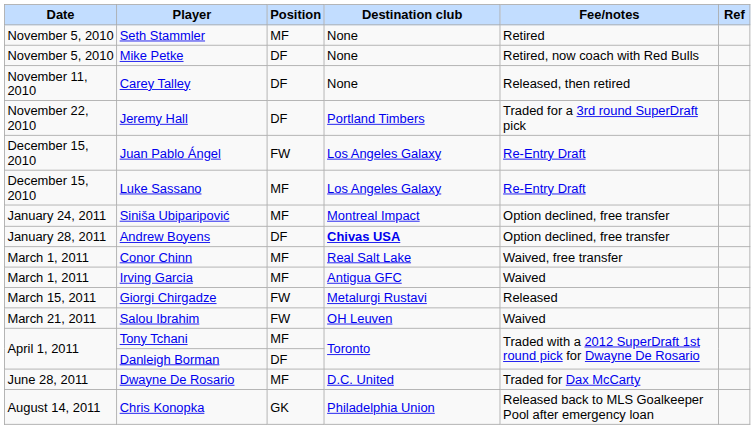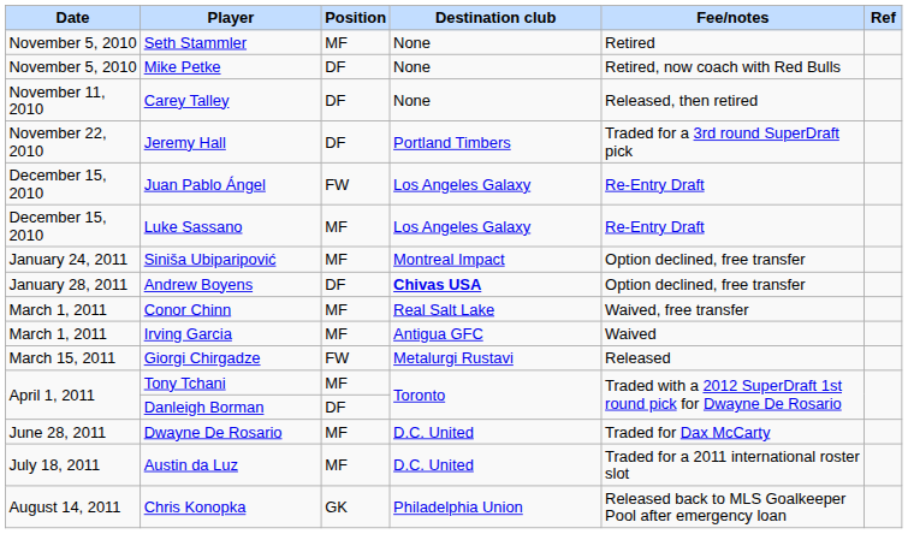 <table class="wikitable" style="text-align:left; font-size:95%;">
 <tr>
 <th style="background:#c2ddff; width:125px;">Date</th>
 <th style="background:#c2ddff; width:170px;">Player</th>
 <th style="background:#c2ddff; width:50px;">Position</th>
 <th style="background:#c2ddff; width:200px;">Destination club</th>
 <th style="background:#c2ddff; width:250px;">Fee/notes</th>
 <th style="background:#c2ddff; width:30px;">Ref</th>
 </tr>
 <tr>
 <td>November 5, 2010</td>
 <td> <a href='#'>Seth Stammler</a></td>
 <td>MF</td>
 <td>None</td>
 <td>Retired</td>
 <td></td>
 </tr>
 <tr>
 <td>November 5, 2010</td>
 <td> <a href='#'>Mike Petke</a></td>
 <td>DF</td>
 <td>None</td>
 <td>Retired, now coach with Red Bulls</td>
 <td></td>
 </tr>
 <tr>
 <td>November 11, 2010</td>
 <td> <a href='#'>Carey Talley</a></td>
 <td>DF</td>
 <td>None</td>
 <td>Released, then retired</td>
 <td></td>
 </tr>
 <tr>
 <td>November 22, 2010</td>
 <td> <a href='#'>Jeremy Hall</a></td>
 <td>DF</td>
 <td> <a href='#'>Portland Timbers</a></td>
 <td>Traded for a <a href='#'>3rd round SuperDraft</a> pick</td>
 <td></td>
 </tr>
 <tr>
 <td>December 15, 2010</td>
 <td> <a href='#'>Juan Pablo Ángel</a></td>
 <td>FW</td>
 <td> <a href='#'>Los Angeles Galaxy</a></td>
 <td><a href='#'>Re-Entry Draft</a></td>
 <td></td>
 </tr>
 <tr>
 <td>December 15, 2010</td>
 <td> <a href='#'>Luke Sassano</a></td>
 <td>MF</td>
 <td> <a href='#'>Los Angeles Galaxy</a></td>
 <td><a href='#'>Re-Entry Draft</a></td>
 <td></td>
 </tr>
 <tr>
 <td>January 24, 2011</td>
 <td> <a href='#'>Siniša Ubiparipović</a></td>
 <td>MF</td>
 <td> <a href='#'>Montreal Impact</a></td>
 <td>Option declined, free transfer</td>
 <td></td>
 </tr>
 <tr>
 <td>January 28, 2011</td>
 <td> <a href='#'>Andrew Boyens</a></td>
 <td>DF</td>
 <td><strong> <a href='#'>Chivas USA</a></strong></td>
 <td>Option declined, free transfer</td>
 <td></td>
 </tr>
 <tr>
 <td>March 1, 2011</td>
 <td> <a href='#'>Conor Chinn</a></td>
 <td>MF</td>
 <td> <a href='#'>Real Salt Lake</a></td>
 <td>Waived, free transfer</td>
 <td></td>
 </tr>
 <tr>
 <td>March 1, 2011</td>
 <td> <a href='#'>Irving Garcia</a></td>
 <td>MF</td>
 <td> <a href='#'>Antigua GFC</a></td>
 <td>Waived</td>
 <td></td>
 </tr>
 <tr>
 <td>March 15, 2011</td>
 <td> <a href='#'>Giorgi Chirgadze</a></td>
 <td>FW</td>
 <td> <a href='#'>Metalurgi Rustavi</a></td>
 <td>Released</td>
 <td></td>
 </tr>
 <tr>
-<td>March 21, 2011</td>
-<td> <a href='#'>Salou Ibrahim</a></td>
-<td>FW</td>
-<td> <a href='#'>OH Leuven</a></td>
-<td>Waived</td>
-<td></td>
-</tr>
-<tr>
 <td rowspan="2">April 1, 2011</td>
 <td> <a href='#'>Tony Tchani</a></td>
 <td>MF</td>
 <td rowspan="2"> <a href='#'>Toronto</a></td>
 <td rowspan="2">Traded with a <a href='#'>2012 SuperDraft 1st round pick</a> for <a href='#'>Dwayne De Rosario</a></td>
 <td rowspan="2"></td>
 </tr>
 <tr>
 <td> <a href='#'>Danleigh Borman</a></td>
 <td>DF</td>
 </tr>
 <tr>
 <td>June 28, 2011</td>
 <td> <a href='#'>Dwayne De Rosario</a></td>
 <td>MF</td>
 <td> <a href='#'>D.C. United</a></td>
 <td>Traded for <a href='#'>Dax McCarty</a></td>
 <td></td>
 </tr>
 <tr>
+<td>July 18, 2011</td>
+<td> <a href='#'>Austin da Luz</a></td>
+<td>MF</td>
+<td> <a href='#'>D.C. United</a></td>
+<td>Traded for a 2011 international roster slot</td>
+<td></td>
+</tr>
+<tr>
 <td>August 14, 2011</td>
 <td> <a href='#'>Chris Konopka</a></td>
 <td>GK</td>
 <td> <a href='#'>Philadelphia Union</a></td>
 <td>Released back to MLS Goalkeeper Pool after emergency loan</td>
 <td></td>
 </tr>
 </table>
